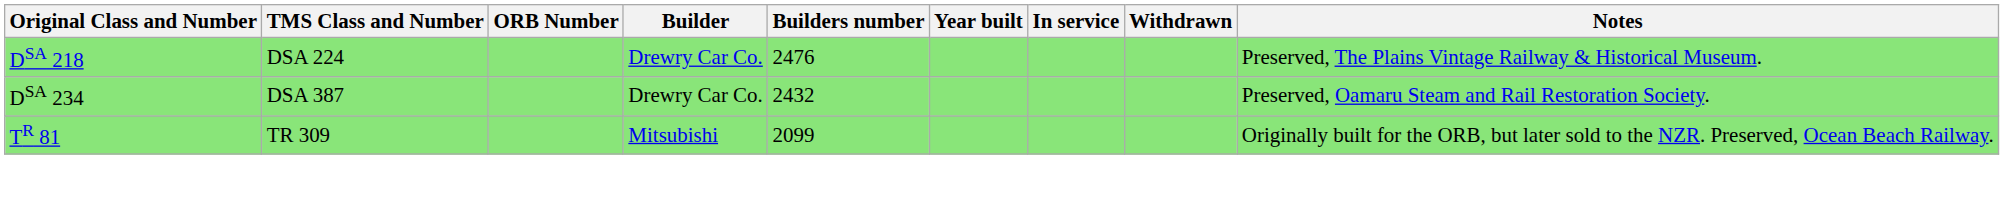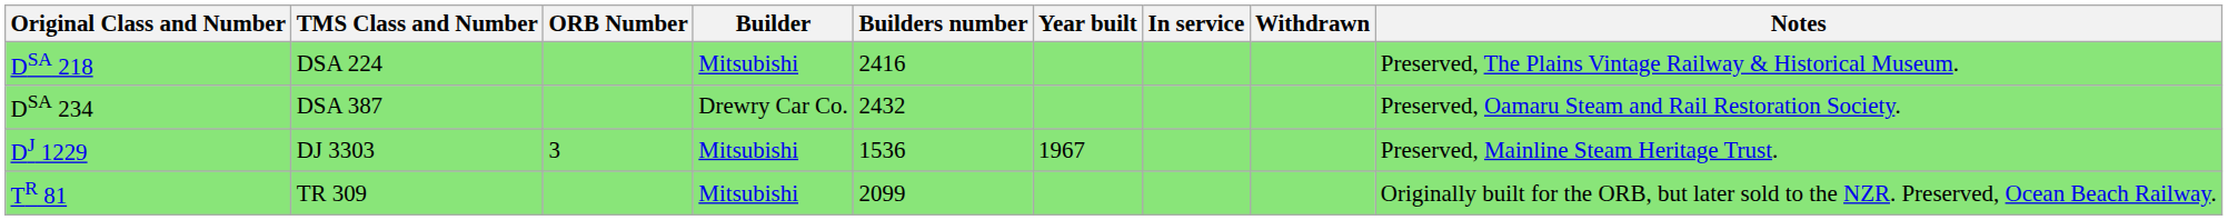 <table class="sortable wikitable" border="1">
 <tr>
 <th>Original Class and Number</th>
 <th>TMS Class and Number</th>
 <th>ORB Number</th>
 <th>Builder</th>
 <th>Builders number</th>
 <th>Year built</th>
 <th>In service</th>
 <th>Withdrawn</th>
 <th>Notes</th>
 </tr>
 <tr style="background:#89E579;">
 <td><a href='#'>D<sup>SA</sup> 218</a></td>
 <td>DSA 224</td>
 <td></td>
-<td><a href='#'>Drewry Car Co.</a></td>
-<td>2476</td>
+<td><a href='#'>Mitsubishi</a></td>
+<td>2416</td>
 <td></td>
 <td></td>
 <td></td>
 <td>Preserved, <a href='#'>The Plains Vintage Railway & Historical Museum</a>.</td>
 </tr>
 <tr style="background:#89E579;">
 <td>D<sup>SA</sup> 234</td>
 <td>DSA 387</td>
 <td></td>
 <td>Drewry Car Co.</td>
 <td>2432</td>
 <td></td>
 <td></td>
 <td></td>
 <td>Preserved, <a href='#'>Oamaru Steam and Rail Restoration Society</a>.</td>
 </tr>
 <tr style="background:#89E579;">
+<td><a href='#'>D<sup>J</sup> 1229</a></td>
+<td>DJ 3303</td>
+<td>3</td>
+<td><a href='#'>Mitsubishi</a></td>
+<td>1536</td>
+<td>1967</td>
+<td></td>
+<td></td>
+<td>Preserved, <a href='#'>Mainline Steam Heritage Trust</a>.</td>
+</tr>
+<tr style="background:#89E579;">
 <td><a href='#'>T<sup>R</sup> 81</a></td>
 <td>TR 309</td>
 <td></td>
 <td><a href='#'>Mitsubishi</a></td>
 <td>2099</td>
 <td></td>
 <td></td>
 <td></td>
 <td>Originally built for the ORB, but later sold to the <a href='#'>NZR</a>. Preserved, <a href='#'>Ocean Beach Railway</a>.</td>
 </tr>
 </table>
